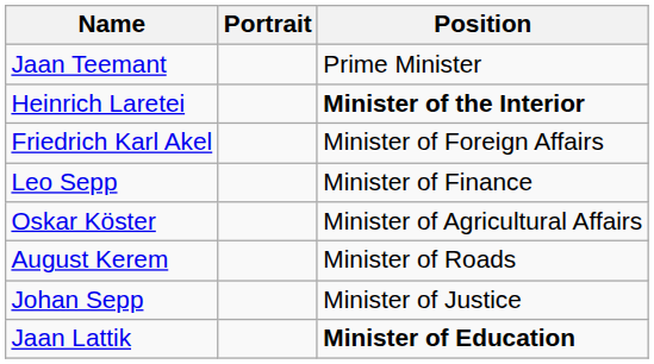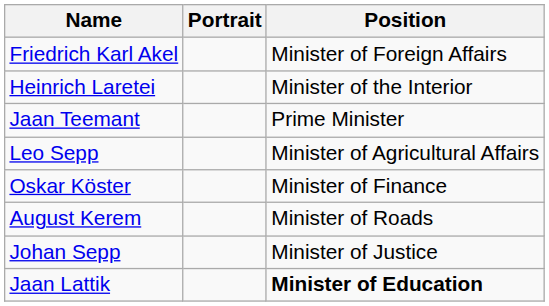 <table class="wikitable">
 <tr>
 <th>Name</th>
 <th>Portrait</th>
 <th>Position</th>
 </tr>
 <tr>
+<td><a href='#'>Friedrich Karl Akel</a></td>
+<td></td>
+<td>Minister of Foreign Affairs</td>
+</tr>
+<tr>
+<td><a href='#'>Heinrich Laretei</a></td>
+<td></td>
+<td>Minister of the Interior</td>
+</tr>
+<tr>
 <td><a href='#'>Jaan Teemant</a></td>
 <td></td>
 <td>Prime Minister</td>
 </tr>
 <tr>
-<td><a href='#'>Heinrich Laretei</a></td>
-<td></td>
-<td><strong>Minister of the Interior</strong></td>
-</tr>
-<tr>
-<td><a href='#'>Friedrich Karl Akel</a></td>
-<td></td>
-<td>Minister of Foreign Affairs</td>
-</tr>
-<tr>
 <td><a href='#'>Leo Sepp</a></td>
 <td></td>
-<td>Minister of Finance</td>
+<td>Minister of Agricultural Affairs</td>
 </tr>
 <tr>
 <td><a href='#'>Oskar Köster</a></td>
 <td></td>
-<td>Minister of Agricultural Affairs</td>
+<td>Minister of Finance</td>
 </tr>
 <tr>
 <td><a href='#'>August Kerem</a></td>
 <td></td>
 <td>Minister of Roads</td>
 </tr>
 <tr>
 <td><a href='#'>Johan Sepp</a></td>
 <td></td>
 <td>Minister of Justice</td>
 </tr>
 <tr>
 <td><a href='#'>Jaan Lattik</a></td>
 <td></td>
 <td><strong>Minister of Education</strong></td>
 </tr>
 </table>
